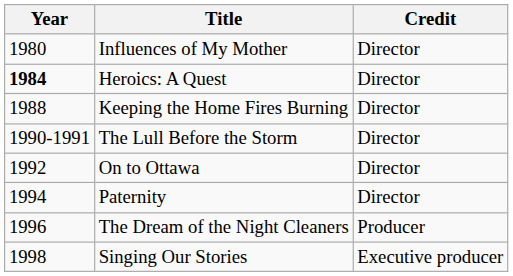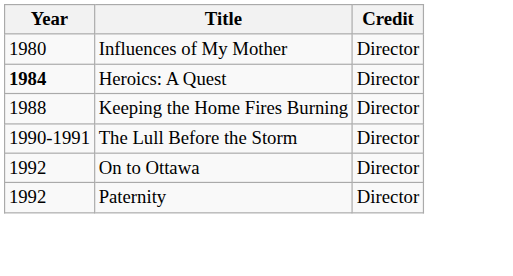 <table class="wikitable">
 <tr>
 <th>Year</th>
 <th>Title</th>
 <th>Credit</th>
 </tr>
 <tr>
 <td>1980</td>
 <td>Influences of My Mother</td>
 <td>Director</td>
 </tr>
 <tr>
 <td><strong>1984</strong></td>
 <td>Heroics: A Quest</td>
 <td>Director</td>
 </tr>
 <tr>
 <td>1988</td>
 <td>Keeping the Home Fires Burning</td>
 <td>Director</td>
 </tr>
 <tr>
 <td>1990-1991</td>
 <td>The Lull Before the Storm</td>
 <td>Director</td>
 </tr>
 <tr>
 <td>1992</td>
 <td>On to Ottawa</td>
 <td>Director</td>
 </tr>
 <tr>
-<td>1994</td>
+<td>1992</td>
 <td>Paternity</td>
 <td>Director</td>
 </tr>
-<tr>
-<td>1996</td>
-<td>The Dream of the Night Cleaners</td>
-<td>Producer</td>
-</tr>
-<tr>
-<td>1998</td>
-<td>Singing Our Stories</td>
-<td>Executive producer</td>
-</tr>
 </table>
